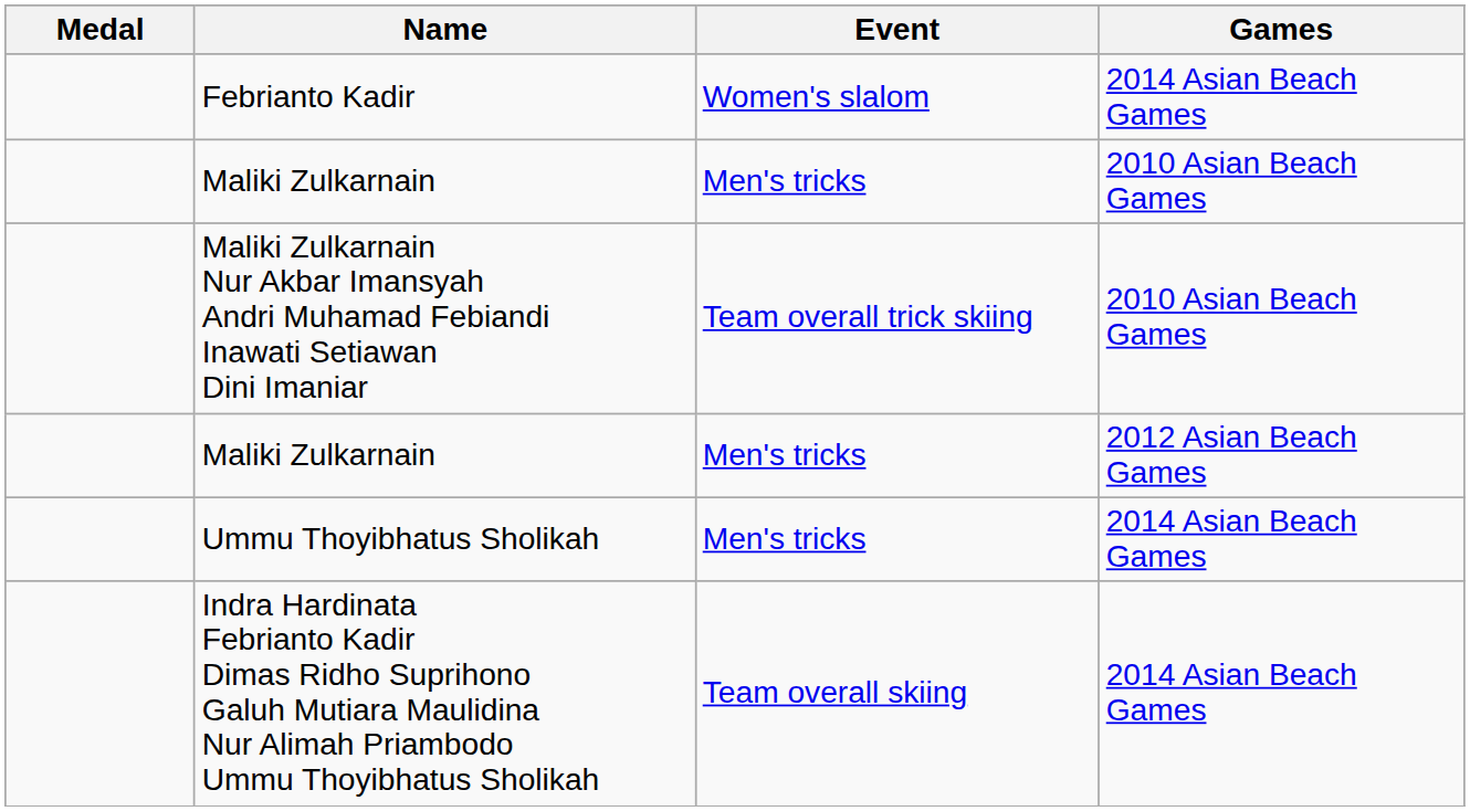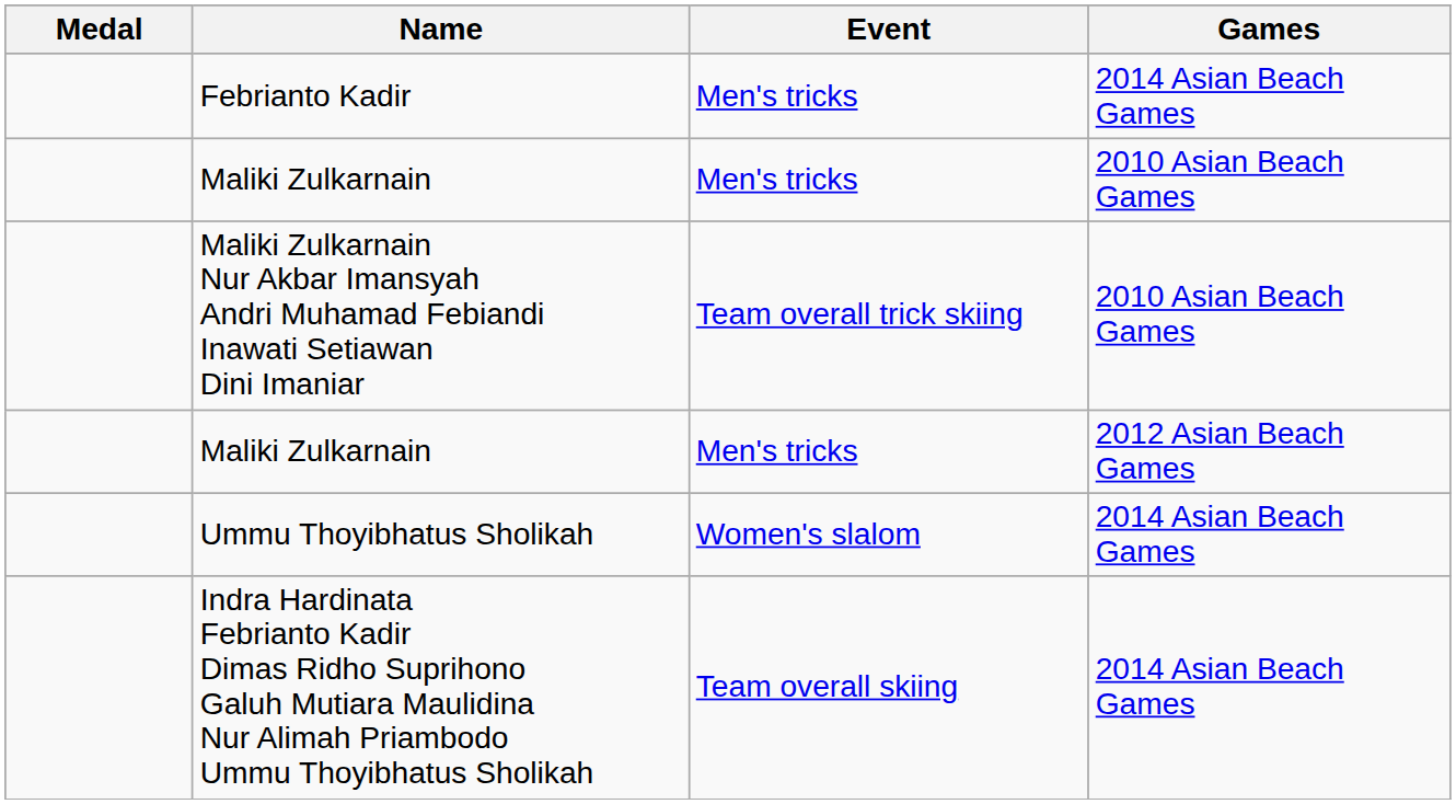 <table class="wikitable sortable" style="font-size:100%">
 <tr>
 <th width="90">Medal</th>
 <th width="250">Name</th>
 <th width="200">Event</th>
 <th width="180">Games</th>
 </tr>
 <tr>
 <td></td>
 <td>Febrianto Kadir</td>
-<td><a href='#'>Women's slalom</a></td>
+<td><a href='#'>Men's tricks</a></td>
 <td><a href='#'>2014 Asian Beach Games</a></td>
 </tr>
 <tr>
 <td></td>
 <td>Maliki Zulkarnain</td>
 <td><a href='#'>Men's tricks</a></td>
 <td><a href='#'>2010 Asian Beach Games</a></td>
 </tr>
 <tr>
 <td></td>
 <td>Maliki Zulkarnain<br>Nur Akbar Imansyah<br>Andri Muhamad Febiandi<br>Inawati Setiawan<br>Dini Imaniar</td>
 <td><a href='#'>Team overall trick skiing</a></td>
 <td><a href='#'>2010 Asian Beach Games</a></td>
 </tr>
 <tr>
 <td></td>
 <td>Maliki Zulkarnain</td>
 <td><a href='#'>Men's tricks</a></td>
 <td><a href='#'>2012 Asian Beach Games</a></td>
 </tr>
 <tr>
 <td></td>
 <td>Ummu Thoyibhatus Sholikah</td>
-<td><a href='#'>Men's tricks</a></td>
+<td><a href='#'>Women's slalom</a></td>
 <td><a href='#'>2014 Asian Beach Games</a></td>
 </tr>
 <tr>
 <td></td>
 <td>Indra Hardinata<br>Febrianto Kadir<br>Dimas Ridho Suprihono<br>Galuh Mutiara Maulidina<br>Nur Alimah Priambodo<br>Ummu Thoyibhatus Sholikah</td>
 <td><a href='#'>Team overall skiing</a></td>
 <td><a href='#'>2014 Asian Beach Games</a></td>
 </tr>
 <tr>
 </tr>
 </table>
